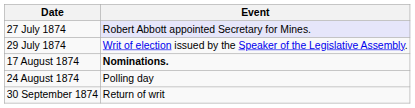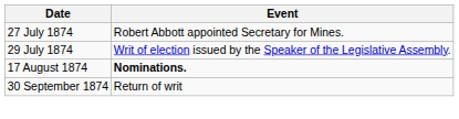 <table class="wikitable">
 <tr>
 <th>Date</th>
 <th>Event</th>
 </tr>
 <tr>
 <td>27 July 1874</td>
-<td style="background: lavender;">Robert Abbott appointed Secretary for Mines.</td>
+<td>Robert Abbott appointed Secretary for Mines.</td>
 </tr>
 <tr>
 <td>29 July 1874</td>
 <td><a href='#'>Writ of election</a> issued by the <a href='#'>Speaker of the Legislative Assembly</a>.</td>
 </tr>
 <tr>
 <td>17 August 1874</td>
 <td><strong>Nominations.</strong></td>
 </tr>
 <tr>
-<td>24 August 1874</td>
-<td>Polling day</td>
-</tr>
-<tr>
 <td>30 September 1874</td>
 <td>Return of writ</td>
 </tr>
 </table>
